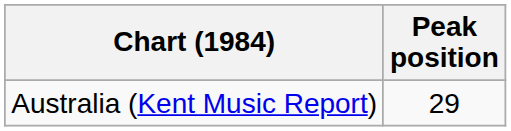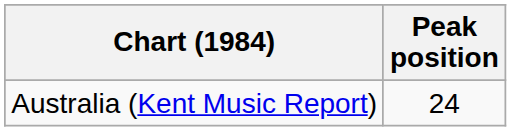 <table class="wikitable sortable" style="text-align:center;">
 <tr>
 <th>Chart (1984)</th>
 <th>Peak<br>position</th>
 </tr>
 <tr>
 <td align="left">Australia (<a href='#'>Kent Music Report</a>)</td>
-<td align="center">29</td>
+<td align="center">24</td>
 </tr>
 </table>
